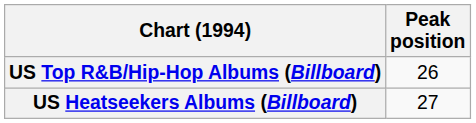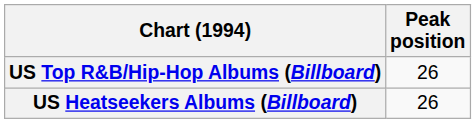 <table class="wikitable sortable plainrowheaders" style="text-align:center">
 <tr>
 <th scope="col">Chart (1994)</th>
 <th scope="col">Peak<br>position</th>
 </tr>
 <tr>
 <th scope="row">US <a href='#'>Top R&B/Hip-Hop Albums</a> (<em><a href='#'>Billboard</a></em>)</th>
 <td>26</td>
 </tr>
 <tr>
 <th scope="row">US <a href='#'>Heatseekers Albums</a> (<em><a href='#'>Billboard</a></em>)</th>
-<td>27</td>
+<td>26</td>
 </tr>
 </table>
